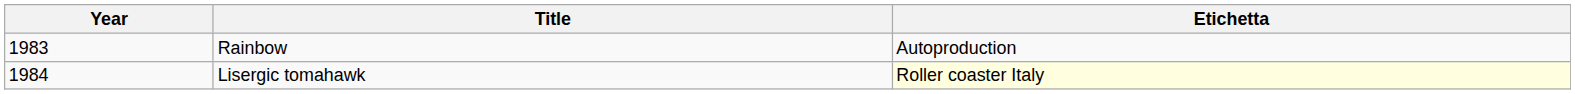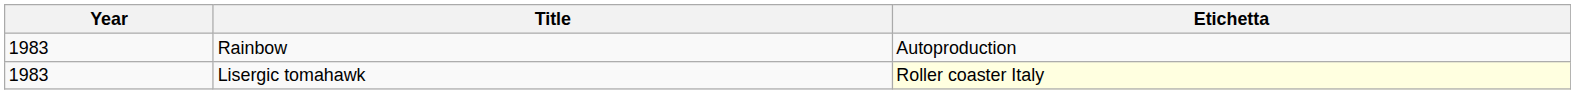 <table class="wikitable" style="font-size:90%;width:100%;margin:auto;clear:both;">
 <tr bgcolor="#EFEFEF">
 <th>Year</th>
 <th>Title</th>
 <th>Etichetta</th>
 </tr>
 <tr>
 <td>1983</td>
 <td>Rainbow</td>
 <td>Autoproduction</td>
 </tr>
 <tr>
-<td>1984</td>
+<td>1983</td>
 <td>Lisergic tomahawk</td>
 <td style="background: lightyellow;">Roller coaster Italy</td>
 </tr>
 </table>
